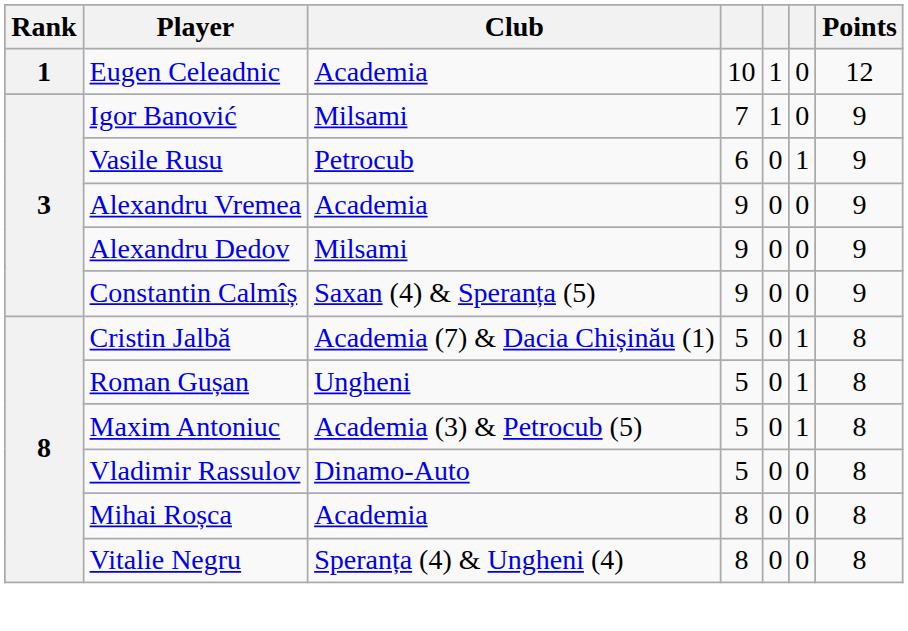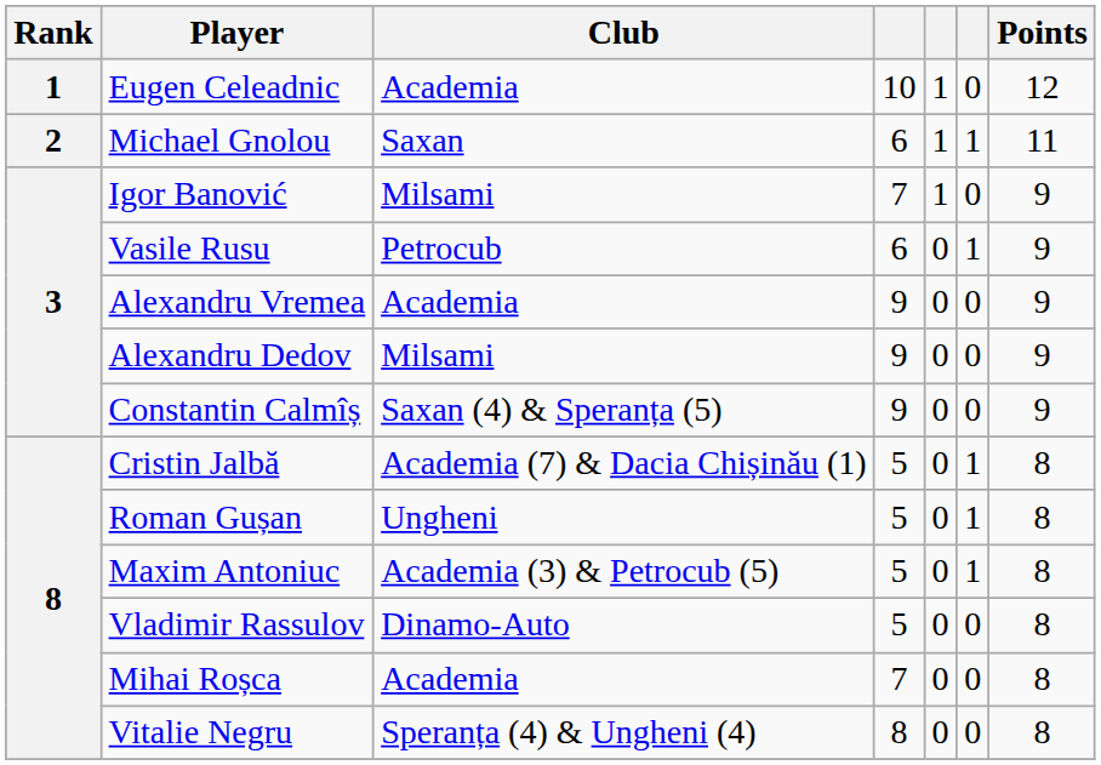 <table class="wikitable">
 <tr>
 <th>Rank</th>
 <th>Player</th>
 <th>Club</th>
 <th></th>
 <th> </th>
 <th></th>
 <th>Points</th>
 </tr>
 <tr>
 <th rowspan=1 align=center>1</th>
 <td> <a href='#'>Eugen Celeadnic</a></td>
 <td><a href='#'>Academia</a></td>
 <td align=center>10</td>
 <td align=center>1</td>
 <td align=center>0</td>
 <td align=center>12</td>
+</tr>
+<tr>
+<th rowspan=1 align=center>2</th>
+<td> <a href='#'>Michael Gnolou</a></td>
+<td><a href='#'>Saxan</a></td>
+<td align=center>6</td>
+<td align=center>1</td>
+<td align=center>1</td>
+<td align=center>11</td>
 </tr>
 <tr>
 <th rowspan=5 align=center>3</th>
 <td> <a href='#'>Igor Banović</a></td>
 <td><a href='#'>Milsami</a></td>
 <td align=center>7</td>
 <td align=center>1</td>
 <td align=center>0</td>
 <td align=center>9</td>
 </tr>
 <tr>
 <td> <a href='#'>Vasile Rusu</a></td>
 <td><a href='#'>Petrocub</a></td>
 <td align=center>6</td>
 <td align=center>0</td>
 <td align=center>1</td>
 <td align=center>9</td>
 </tr>
 <tr>
 <td> <a href='#'>Alexandru Vremea</a></td>
 <td><a href='#'>Academia</a></td>
 <td align=center>9</td>
 <td align=center>0</td>
 <td align=center>0</td>
 <td align=center>9</td>
 </tr>
 <tr>
 <td> <a href='#'>Alexandru Dedov</a></td>
 <td><a href='#'>Milsami</a></td>
 <td align=center>9</td>
 <td align=center>0</td>
 <td align=center>0</td>
 <td align=center>9</td>
 </tr>
 <tr>
 <td> <a href='#'>Constantin Calmîș</a></td>
 <td><a href='#'>Saxan</a> (4) & <a href='#'>Speranța</a> (5)</td>
 <td align=center>9</td>
 <td align=center>0</td>
 <td align=center>0</td>
 <td align=center>9</td>
 </tr>
 <tr>
 <th rowspan=6 align=center>8</th>
 <td> <a href='#'>Cristin Jalbă</a></td>
 <td><a href='#'>Academia</a> (7) & <a href='#'>Dacia Chișinău</a> (1)</td>
 <td align=center>5</td>
 <td align=center>0</td>
 <td align=center>1</td>
 <td align=center>8</td>
 </tr>
 <tr>
 <td> <a href='#'>Roman Gușan</a></td>
 <td><a href='#'>Ungheni</a></td>
 <td align=center>5</td>
 <td align=center>0</td>
 <td align=center>1</td>
 <td align=center>8</td>
 </tr>
 <tr>
 <td> <a href='#'>Maxim Antoniuc</a></td>
 <td><a href='#'>Academia</a> (3) & <a href='#'>Petrocub</a> (5)</td>
 <td align=center>5</td>
 <td align=center>0</td>
 <td align=center>1</td>
 <td align=center>8</td>
 </tr>
 <tr>
 <td> <a href='#'>Vladimir Rassulov</a></td>
 <td><a href='#'>Dinamo-Auto</a></td>
 <td align=center>5</td>
 <td align=center>0</td>
 <td align=center>0</td>
 <td align=center>8</td>
 </tr>
 <tr>
 <td> <a href='#'>Mihai Roșca</a></td>
 <td><a href='#'>Academia</a></td>
-<td align=center>8</td>
+<td align=center>7</td>
 <td align=center>0</td>
 <td align=center>0</td>
 <td align=center>8</td>
 </tr>
 <tr>
 <td> <a href='#'>Vitalie Negru</a></td>
 <td><a href='#'>Speranța</a> (4) & <a href='#'>Ungheni</a> (4)</td>
 <td align=center>8</td>
 <td align=center>0</td>
 <td align=center>0</td>
 <td align=center>8</td>
 </tr>
 </table>
